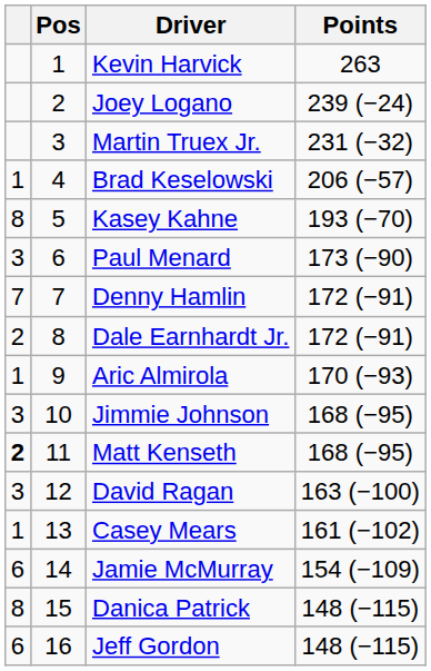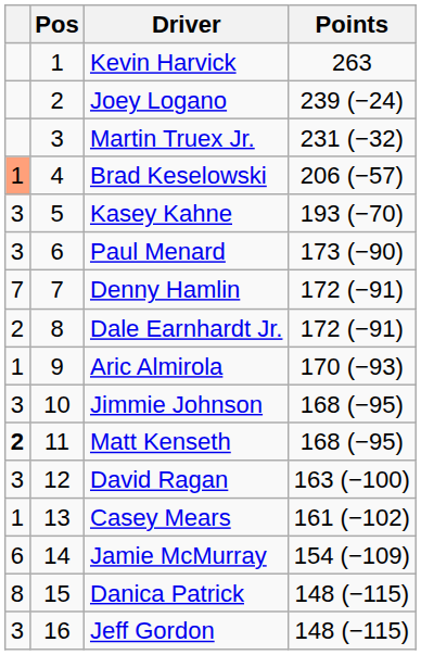 <table class="wikitable" style="font-size: 95%;">
 <tr>
 <th></th>
 <th>Pos</th>
 <th>Driver</th>
 <th>Points</th>
 </tr>
 <tr>
 <td align="left"></td>
 <td style="text-align:center;">1</td>
 <td><a href='#'>Kevin Harvick</a></td>
 <td style="text-align:center;">263</td>
 </tr>
 <tr>
 <td align="left"></td>
 <td style="text-align:center;">2</td>
 <td><a href='#'>Joey Logano</a></td>
 <td style="text-align:center;">239 (−24)</td>
 </tr>
 <tr>
 <td align="left"></td>
 <td style="text-align:center;">3</td>
 <td><a href='#'>Martin Truex Jr.</a></td>
 <td style="text-align:center;">231 (−32)</td>
 </tr>
 <tr>
-<td align="left"> 1</td>
+<td align="left" style="background: lightsalmon;"> 1</td>
 <td style="text-align:center;">4</td>
 <td><a href='#'>Brad Keselowski</a></td>
 <td style="text-align:center;">206 (−57)</td>
 </tr>
 <tr>
-<td align="left"> 8</td>
+<td align="left"> 3</td>
 <td style="text-align:center;">5</td>
 <td><a href='#'>Kasey Kahne</a></td>
 <td style="text-align:center;">193 (−70)</td>
 </tr>
 <tr>
 <td align="left"> 3</td>
 <td style="text-align:center;">6</td>
 <td><a href='#'>Paul Menard</a></td>
 <td style="text-align:center;">173 (−90)</td>
 </tr>
 <tr>
 <td align="left"> 7</td>
 <td style="text-align:center;">7</td>
 <td><a href='#'>Denny Hamlin</a></td>
 <td style="text-align:center;">172 (−91)</td>
 </tr>
 <tr>
 <td align="left"> 2</td>
 <td style="text-align:center;">8</td>
 <td><a href='#'>Dale Earnhardt Jr.</a></td>
 <td style="text-align:center;">172 (−91)</td>
 </tr>
 <tr>
 <td align="left"> 1</td>
 <td style="text-align:center;">9</td>
 <td><a href='#'>Aric Almirola</a></td>
 <td style="text-align:center;">170 (−93)</td>
 </tr>
 <tr>
 <td align="left"> 3</td>
 <td style="text-align:center;">10</td>
 <td><a href='#'>Jimmie Johnson</a></td>
 <td style="text-align:center;">168 (−95)</td>
 </tr>
 <tr>
 <td align="left"><strong> 2</strong></td>
 <td style="text-align:center;">11</td>
 <td><a href='#'>Matt Kenseth</a></td>
 <td style="text-align:center;">168 (−95)</td>
 </tr>
 <tr>
 <td align="left"> 3</td>
 <td style="text-align:center;">12</td>
 <td><a href='#'>David Ragan</a></td>
 <td style="text-align:center;">163 (−100)</td>
 </tr>
 <tr>
 <td align="left"> 1</td>
 <td style="text-align:center;">13</td>
 <td><a href='#'>Casey Mears</a></td>
 <td style="text-align:center;">161 (−102)</td>
 </tr>
 <tr>
 <td align="left"> 6</td>
 <td style="text-align:center;">14</td>
 <td><a href='#'>Jamie McMurray</a></td>
 <td style="text-align:center;">154 (−109)</td>
 </tr>
 <tr>
 <td align="left"> 8</td>
 <td style="text-align:center;">15</td>
 <td><a href='#'>Danica Patrick</a></td>
 <td style="text-align:center;">148 (−115)</td>
 </tr>
 <tr>
-<td align="left"> 6</td>
+<td align="left"> 3</td>
 <td style="text-align:center;">16</td>
 <td><a href='#'>Jeff Gordon</a></td>
 <td style="text-align:center;">148 (−115)</td>
 </tr>
 </table>
